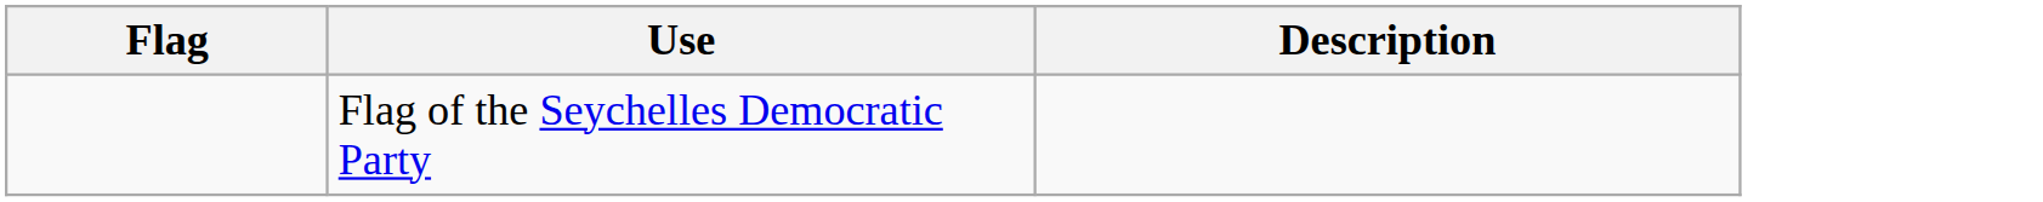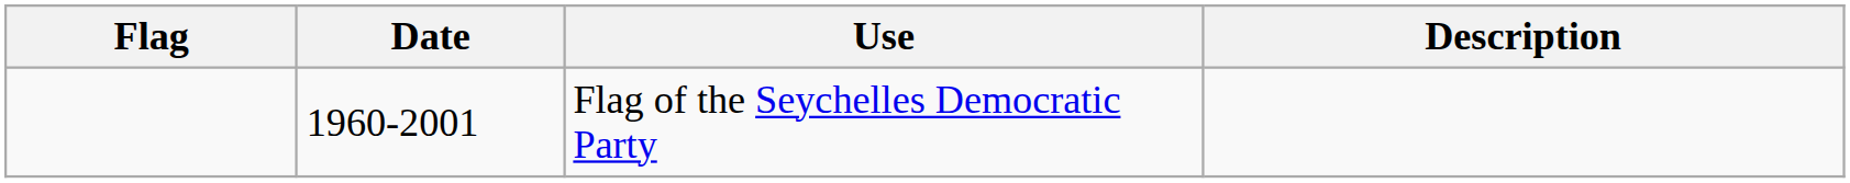 <table class="wikitable">
 <tr>
 <th style="width:110px;">Flag</th>
+<th style="width:100px;">Date</th>
 <th style="width:250px;">Use</th>
 <th style="width:250px;">Description</th>
 </tr>
 <tr>
 <td></td>
+<td>1960-2001</td>
 <td>Flag of the <a href='#'>Seychelles Democratic Party</a></td>
 <td></td>
 </tr>
 </table>
